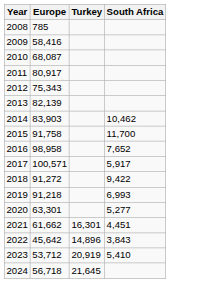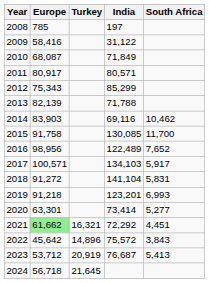 <table class="wikitable">
 <tr>
 <th>Year</th>
 <th>Europe</th>
 <th>Turkey</th>
+<th>India</th>
 <th>South Africa</th>
 </tr>
 <tr>
 <td>2008</td>
 <td>785</td>
 <td></td>
+<td>197</td>
 <td></td>
 </tr>
 <tr>
 <td>2009</td>
 <td>58,416</td>
 <td></td>
+<td>31,122</td>
 <td></td>
 </tr>
 <tr>
 <td>2010</td>
 <td>68,087</td>
 <td></td>
+<td>71,849</td>
 <td></td>
 </tr>
 <tr>
 <td>2011</td>
 <td>80,917</td>
 <td></td>
+<td>80,571</td>
 <td></td>
 </tr>
 <tr>
 <td>2012</td>
 <td>75,343</td>
 <td></td>
+<td>85,299</td>
 <td></td>
 </tr>
 <tr>
 <td>2013</td>
 <td>82,139</td>
 <td></td>
+<td>71,788</td>
 <td></td>
 </tr>
 <tr>
 <td>2014</td>
 <td>83,903</td>
 <td></td>
+<td>69,116</td>
 <td>10,462</td>
 </tr>
 <tr>
 <td>2015</td>
 <td>91,758</td>
 <td></td>
+<td>130,085</td>
 <td>11,700</td>
 </tr>
 <tr>
 <td>2016</td>
-<td>98,958</td>
+<td>98,956</td>
 <td></td>
+<td>122,489</td>
 <td>7,652</td>
 </tr>
 <tr>
 <td>2017</td>
 <td>100,571</td>
 <td></td>
+<td>134,103</td>
 <td>5,917</td>
 </tr>
 <tr>
 <td>2018</td>
 <td>91,272</td>
 <td></td>
-<td>9,422</td>
+<td>141,104</td>
+<td>5,831</td>
 </tr>
 <tr>
 <td>2019</td>
 <td>91,218</td>
 <td></td>
+<td>123,201</td>
 <td>6,993</td>
 </tr>
 <tr>
 <td>2020</td>
 <td>63,301</td>
 <td></td>
+<td>73,414</td>
 <td>5,277</td>
 </tr>
 <tr>
 <td>2021</td>
-<td>61,662</td>
-<td>16,301</td>
+<td style="background: lightgreen;">61,662</td>
+<td>16,321</td>
+<td>72,292</td>
 <td>4,451</td>
 </tr>
 <tr>
 <td>2022</td>
 <td>45,642</td>
 <td>14,896</td>
+<td>75,572</td>
 <td>3,843</td>
 </tr>
 <tr>
 <td>2023</td>
 <td>53,712</td>
 <td>20,919</td>
-<td>5,410</td>
+<td>76,687</td>
+<td>5,413</td>
 </tr>
 <tr>
 <td>2024</td>
 <td>56,718</td>
 <td>21,645</td>
 <td></td>
+<td></td>
 </tr>
 </table>
